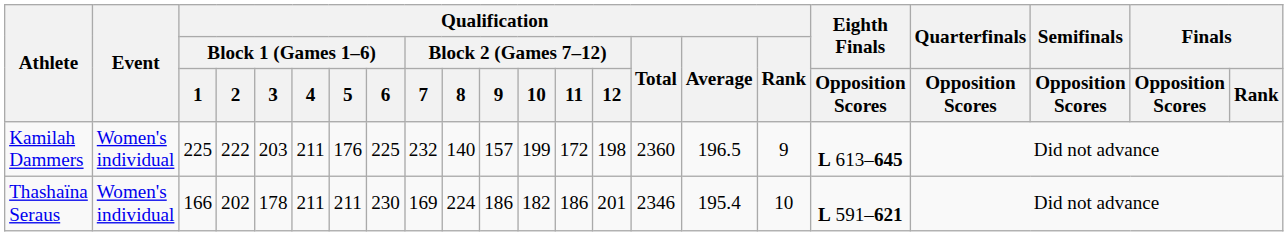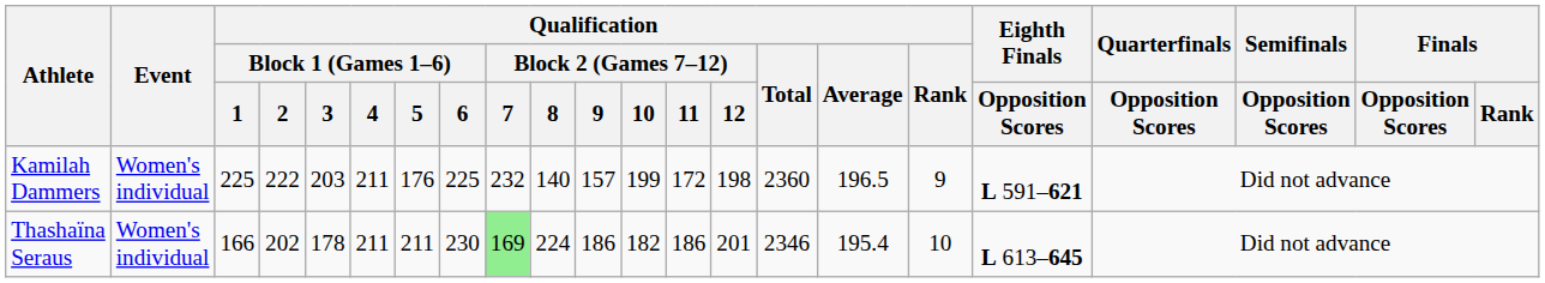 <table class="wikitable" border="1" style="font-size:90%">
 <tr>
 <th rowspan=3>Athlete</th>
 <th rowspan=3>Event</th>
 <th colspan=15>Qualification</th>
 <th rowspan=2>Eighth Finals</th>
 <th rowspan=2>Quarterfinals</th>
 <th rowspan=2>Semifinals</th>
 <th rowspan=2 colspan=2>Finals</th>
 </tr>
 <tr>
 <th colspan=6>Block 1 (Games 1–6)</th>
 <th colspan=6>Block 2 (Games 7–12)</th>
 <th rowspan=2>Total</th>
 <th rowspan=2>Average</th>
 <th rowspan=2>Rank</th>
 </tr>
 <tr>
 <th>1</th>
 <th>2</th>
 <th>3</th>
 <th>4</th>
 <th>5</th>
 <th>6</th>
 <th>7</th>
 <th>8</th>
 <th>9</th>
 <th>10</th>
 <th>11</th>
 <th>12</th>
 <th>Opposition<br>Scores</th>
 <th>Opposition<br>Scores</th>
 <th>Opposition<br>Scores</th>
 <th>Opposition<br>Scores</th>
 <th>Rank</th>
 </tr>
 <tr>
 <td><a href='#'>Kamilah Dammers</a></td>
 <td><a href='#'>Women's individual</a></td>
 <td align=center>225</td>
 <td align=center>222</td>
 <td align=center>203</td>
 <td align=center>211</td>
 <td align=center>176</td>
 <td align=center>225</td>
 <td align=center>232</td>
 <td align=center>140</td>
 <td align=center>157</td>
 <td align=center>199</td>
 <td align=center>172</td>
 <td align=center>198</td>
 <td align=center>2360</td>
 <td align=center>196.5</td>
 <td align=center>9<br></td>
-<td align=center><br><strong>L</strong> 613–<strong>645</strong></td>
+<td align=center><br><strong>L</strong> 591–<strong>621</strong></td>
 <td align=center colspan=4>Did not advance</td>
 </tr>
 <tr>
 <td><a href='#'>Thashaïna Seraus</a></td>
 <td><a href='#'>Women's individual</a></td>
 <td align=center>166</td>
 <td align=center>202</td>
 <td align=center>178</td>
 <td align=center>211</td>
 <td align=center>211</td>
 <td align=center>230</td>
-<td align=center>169</td>
+<td align=center style="background: lightgreen;">169</td>
 <td align=center>224</td>
 <td align=center>186</td>
 <td align=center>182</td>
 <td align=center>186</td>
 <td align=center>201</td>
 <td align=center>2346</td>
 <td align=center>195.4</td>
 <td align=center>10<br></td>
-<td align=center><br><strong>L</strong> 591–<strong>621</strong></td>
+<td align=center><br><strong>L</strong> 613–<strong>645</strong></td>
 <td align=center colspan=4>Did not advance</td>
 </tr>
 </table>
